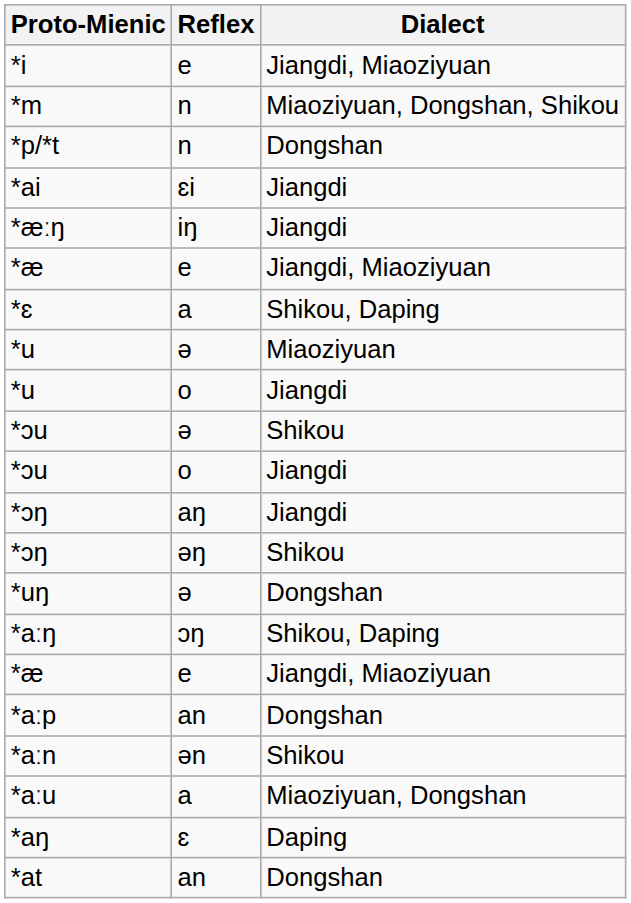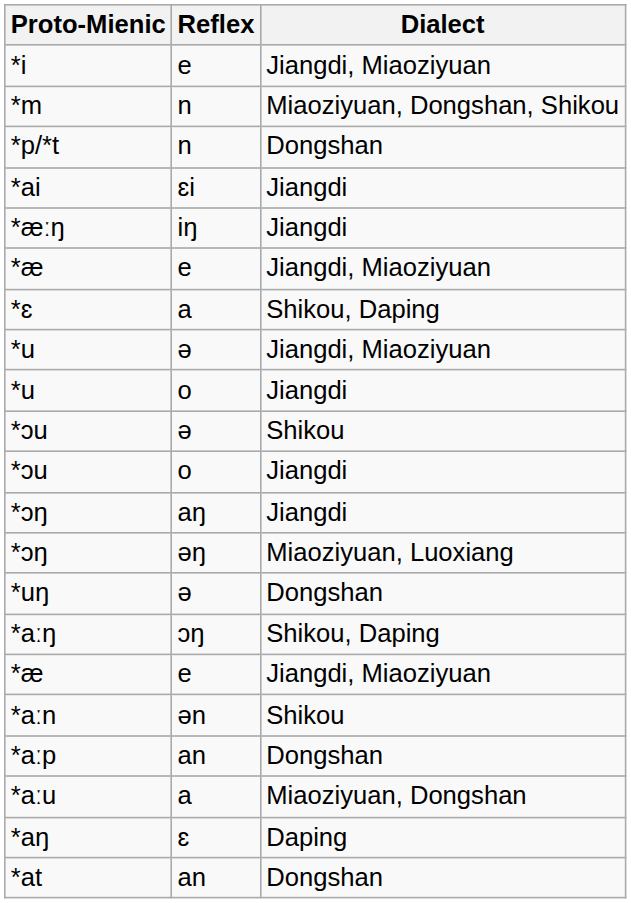 <table class="wikitable sortable">
 <tr>
 <th>Proto-Mienic</th>
 <th>Reflex</th>
 <th>Dialect</th>
 </tr>
 <tr>
 <td>*i</td>
 <td>e</td>
 <td>Jiangdi, Miaoziyuan</td>
 </tr>
 <tr>
 <td>*m</td>
 <td>n</td>
 <td>Miaoziyuan, Dongshan, Shikou</td>
 </tr>
 <tr>
 <td>*p/*t</td>
 <td>n</td>
 <td>Dongshan</td>
 </tr>
 <tr>
 <td>*ai</td>
 <td>ɛi</td>
 <td>Jiangdi</td>
 </tr>
 <tr>
 <td>*æːŋ</td>
 <td>iŋ</td>
 <td>Jiangdi</td>
 </tr>
 <tr>
 <td>*æ</td>
 <td>e</td>
 <td>Jiangdi, Miaoziyuan</td>
 </tr>
 <tr>
 <td>*ɛ</td>
 <td>a</td>
 <td>Shikou, Daping</td>
 </tr>
 <tr>
 <td>*u</td>
 <td>ə</td>
-<td>Miaoziyuan</td>
+<td>Jiangdi, Miaoziyuan</td>
 </tr>
 <tr>
 <td>*u</td>
 <td>o</td>
 <td>Jiangdi</td>
 </tr>
 <tr>
 <td>*ɔu</td>
 <td>ə</td>
 <td>Shikou</td>
 </tr>
 <tr>
 <td>*ɔu</td>
 <td>o</td>
 <td>Jiangdi</td>
 </tr>
 <tr>
 <td>*ɔŋ</td>
 <td>aŋ</td>
 <td>Jiangdi</td>
 </tr>
 <tr>
 <td>*ɔŋ</td>
 <td>əŋ</td>
-<td>Shikou</td>
+<td>Miaoziyuan, Luoxiang</td>
 </tr>
 <tr>
 <td>*uŋ</td>
 <td>ə</td>
 <td>Dongshan</td>
 </tr>
 <tr>
 <td>*aːŋ</td>
 <td>ɔŋ</td>
 <td>Shikou, Daping</td>
 </tr>
 <tr>
 <td>*æ</td>
 <td>e</td>
 <td>Jiangdi, Miaoziyuan</td>
 </tr>
 <tr>
+<td>*aːn</td>
+<td>ən</td>
+<td>Shikou</td>
+</tr>
+<tr>
 <td>*aːp</td>
 <td>an</td>
 <td>Dongshan</td>
-</tr>
-<tr>
-<td>*aːn</td>
-<td>ən</td>
-<td>Shikou</td>
 </tr>
 <tr>
 <td>*aːu</td>
 <td>a</td>
 <td>Miaoziyuan, Dongshan</td>
 </tr>
 <tr>
 <td>*aŋ</td>
 <td>ɛ</td>
 <td>Daping</td>
 </tr>
 <tr>
 <td>*at</td>
 <td>an</td>
 <td>Dongshan</td>
 </tr>
 </table>
